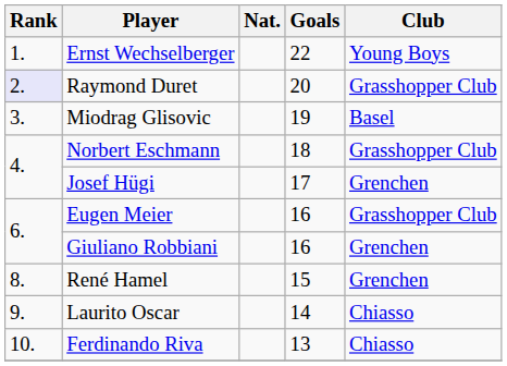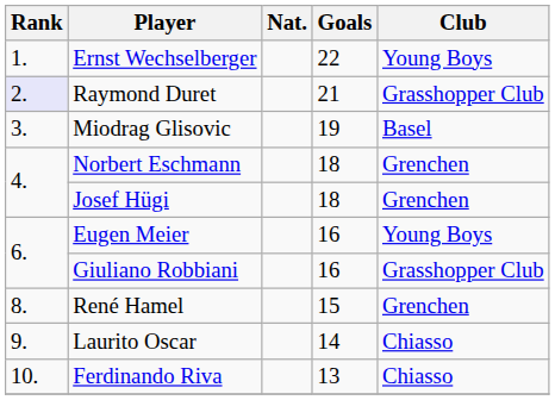 <table class="wikitable sortable">
 <tr>
 <th>Rank</th>
 <th>Player</th>
 <th>Nat.</th>
 <th>Goals</th>
 <th>Club</th>
 </tr>
 <tr>
 <td>1.</td>
 <td><a href='#'>Ernst Wechselberger</a></td>
 <td></td>
 <td>22</td>
 <td><a href='#'>Young Boys</a></td>
 </tr>
 <tr>
 <td style="background: lavender;">2.</td>
 <td>Raymond Duret</td>
 <td></td>
-<td>20</td>
+<td>21</td>
 <td><a href='#'>Grasshopper Club</a></td>
 </tr>
 <tr>
 <td>3.</td>
 <td>Miodrag Glisovic</td>
 <td></td>
 <td>19</td>
 <td><a href='#'>Basel</a></td>
 </tr>
 <tr>
 <td rowspan=2>4.</td>
 <td><a href='#'>Norbert Eschmann</a></td>
 <td></td>
 <td>18</td>
-<td><a href='#'>Grasshopper Club</a></td>
+<td><a href='#'>Grenchen</a></td>
 </tr>
 <tr>
 <td><a href='#'>Josef Hügi</a></td>
 <td></td>
-<td>17</td>
+<td>18</td>
 <td><a href='#'>Grenchen</a></td>
 </tr>
 <tr>
 <td rowspan=2>6.</td>
 <td><a href='#'>Eugen Meier</a></td>
 <td></td>
 <td>16</td>
-<td><a href='#'>Grasshopper Club</a></td>
+<td><a href='#'>Young Boys</a></td>
 </tr>
 <tr>
 <td><a href='#'>Giuliano Robbiani</a></td>
 <td></td>
 <td>16</td>
-<td><a href='#'>Grenchen</a></td>
+<td><a href='#'>Grasshopper Club</a></td>
 </tr>
 <tr>
 <td>8.</td>
 <td>René Hamel</td>
 <td></td>
 <td>15</td>
 <td><a href='#'>Grenchen</a></td>
 </tr>
 <tr>
 <td>9.</td>
 <td>Laurito Oscar</td>
 <td></td>
 <td>14</td>
 <td><a href='#'>Chiasso</a></td>
 </tr>
 <tr>
 <td>10.</td>
 <td><a href='#'>Ferdinando Riva</a></td>
 <td></td>
 <td>13</td>
 <td><a href='#'>Chiasso</a></td>
 </tr>
 <tr>
 </tr>
 </table>
